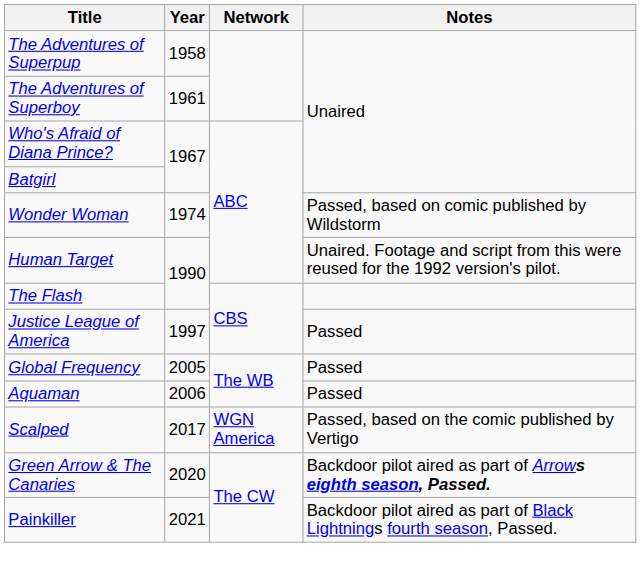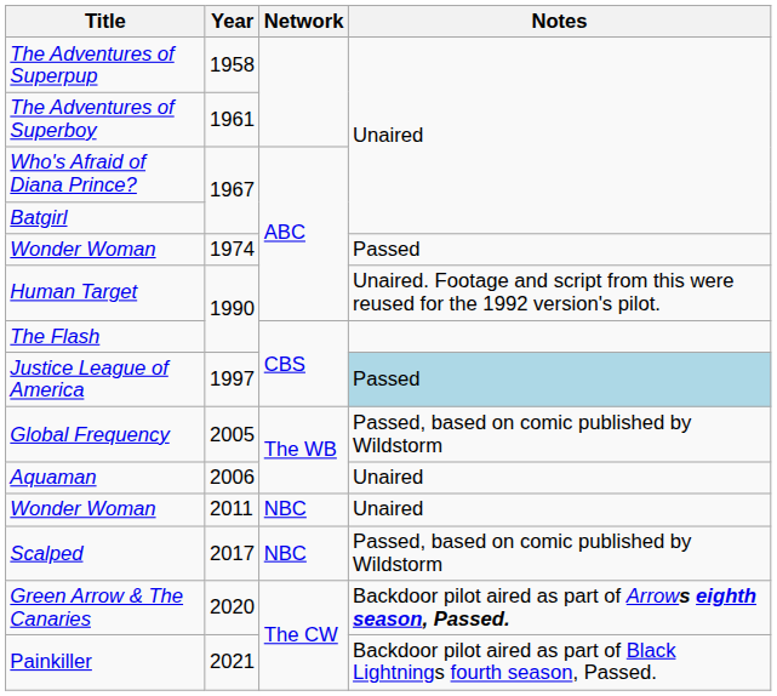 <table class="wikitable plainrowheaders" style="text-align: left">
 <tr>
 <th>Title</th>
 <th>Year</th>
 <th>Network</th>
 <th>Notes</th>
 </tr>
 <tr>
 <td><em><a href='#'>The Adventures of Superpup</a></em></td>
 <td>1958</td>
 <td rowspan="2"></td>
 <td rowspan="4">Unaired</td>
 </tr>
 <tr>
 <td><em><a href='#'>The Adventures of Superboy</a></em></td>
 <td>1961</td>
 </tr>
 <tr>
 <td><em><a href='#'>Who's Afraid of Diana Prince?</a></em></td>
 <td rowspan="2">1967</td>
 <td rowspan="4"><a href='#'>ABC</a></td>
 </tr>
 <tr>
 <td><em><a href='#'>Batgirl</a></em></td>
 </tr>
 <tr>
 <td><em><a href='#'>Wonder Woman</a></em></td>
 <td>1974</td>
-<td>Passed, based on comic published by Wildstorm</td>
+<td>Passed</td>
 </tr>
 <tr>
 <td><em><a href='#'>Human Target</a></em></td>
 <td rowspan="2">1990</td>
 <td>Unaired. Footage and script from this were reused for the 1992 version's pilot.</td>
 </tr>
 <tr>
 <td><em><a href='#'>The Flash</a></em></td>
 <td rowspan="2"><a href='#'>CBS</a></td>
 <td></td>
 </tr>
 <tr>
 <td><em><a href='#'>Justice League of America</a></em></td>
 <td>1997</td>
-<td>Passed</td>
+<td style="background: lightblue;">Passed</td>
 </tr>
 <tr>
 <td><em><a href='#'>Global Frequency</a></em></td>
 <td>2005</td>
 <td rowspan="2"><a href='#'>The WB</a></td>
-<td>Passed</td>
+<td>Passed, based on comic published by Wildstorm</td>
 </tr>
 <tr>
 <td><em><a href='#'>Aquaman</a></em></td>
 <td>2006</td>
-<td>Passed</td>
+<td>Unaired</td>
+</tr>
+<tr>
+<td><em><a href='#'>Wonder Woman</a></em></td>
+<td>2011</td>
+<td><a href='#'>NBC</a></td>
+<td>Unaired</td>
 </tr>
 <tr>
 <td><em><a href='#'>Scalped</a></em></td>
 <td>2017</td>
-<td><a href='#'>WGN America</a></td>
-<td>Passed, based on the comic published by Vertigo</td>
+<td><a href='#'>NBC</a></td>
+<td>Passed, based on comic published by Wildstorm</td>
 </tr>
 <tr>
 <td><em><a href='#'>Green Arrow & The Canaries</a></em></td>
 <td>2020</td>
 <td rowspan="2"><a href='#'>The CW</a></td>
 <td>Backdoor pilot aired as part of <em><a href='#'>Arrow</a><strong>s <a href='#'>eighth season</a>, Passed.</td>
 </tr>
 <tr>
 <td></em><a href='#'>Painkiller</a><em></td>
 <td>2021</td>
 <td>Backdoor pilot aired as part of </em><a href='#'>Black Lightning</a></strong>s <a href='#'>fourth season</a>, Passed.</td>
 </tr>
 </table>
